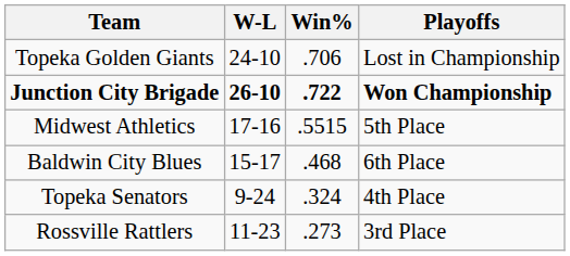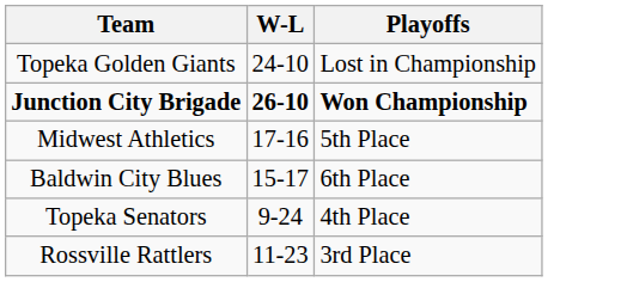 <table class="wikitable" style="text-align:center">
 <tr>
 <th>Team</th>
 <th>W-L</th>
-<th>Win%</th>
 <th>Playoffs</th>
 </tr>
 <tr ---->
 <td>Topeka Golden Giants</td>
 <td>24-10</td>
-<td>.706</td>
 <td ALIGN="left">Lost in Championship</td>
 </tr>
 <tr ---->
 <td><strong>Junction City Brigade</strong></td>
 <td><strong>26-10</strong></td>
-<td><strong>.722</strong></td>
 <td ALIGN="left"><strong>Won Championship</strong></td>
 </tr>
 <tr ---->
 <td>Midwest Athletics</td>
 <td>17-16</td>
-<td>.5515</td>
 <td ALIGN="left">5th Place</td>
 </tr>
 <tr ---->
 <td>Baldwin City Blues</td>
 <td>15-17</td>
-<td>.468</td>
 <td ALIGN="left">6th Place</td>
 </tr>
 <tr ---->
 <td>Topeka Senators</td>
 <td>9-24</td>
-<td>.324</td>
 <td ALIGN="left">4th Place</td>
 </tr>
 <tr ---->
 <td>Rossville Rattlers</td>
 <td>11-23</td>
-<td>.273</td>
 <td ALIGN="left">3rd Place</td>
 </tr>
 </table>
